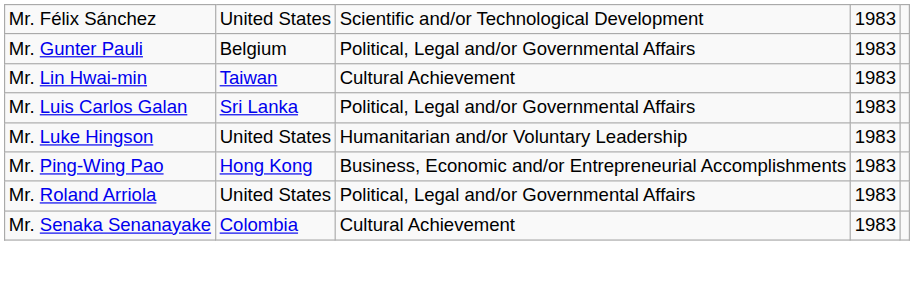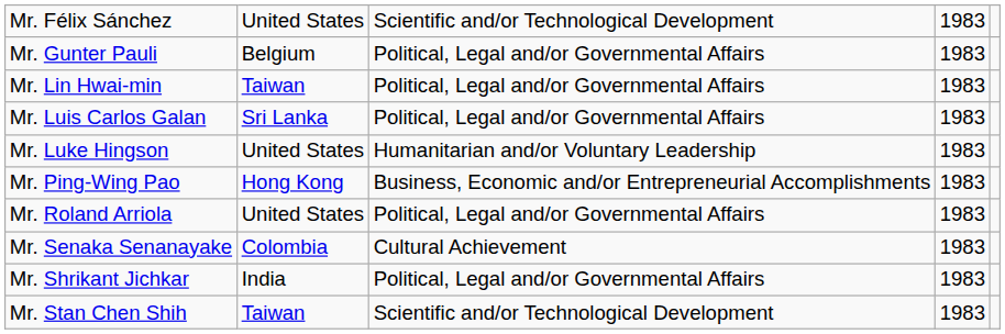 <table class="wikitable">
 <tr>
 <td>Mr. Félix Sánchez</td>
 <td>United States</td>
 <td>Scientific and/or Technological Development</td>
 <td style="text-align:right;">1983</td>
 <td></td>
 </tr>
 <tr>
 <td>Mr. <a href='#'>Gunter Pauli</a></td>
 <td>Belgium</td>
 <td>Political, Legal and/or Governmental Affairs</td>
 <td style="text-align:right;">1983</td>
 <td></td>
 </tr>
 <tr>
 <td>Mr. <a href='#'>Lin Hwai-min</a></td>
 <td><a href='#'>Taiwan</a></td>
-<td>Cultural Achievement</td>
+<td>Political, Legal and/or Governmental Affairs</td>
 <td style="text-align:right;">1983</td>
 <td></td>
 </tr>
 <tr>
 <td>Mr. <a href='#'>Luis Carlos Galan</a></td>
 <td><a href='#'>Sri Lanka</a></td>
 <td>Political, Legal and/or Governmental Affairs</td>
 <td style="text-align:right;">1983</td>
 <td></td>
 </tr>
 <tr>
 <td>Mr. <a href='#'>Luke Hingson</a></td>
 <td>United States</td>
 <td>Humanitarian and/or Voluntary Leadership</td>
 <td style="text-align:right;">1983</td>
 <td></td>
 </tr>
 <tr>
 <td>Mr. <a href='#'>Ping-Wing Pao</a></td>
 <td><a href='#'>Hong Kong</a></td>
 <td>Business, Economic and/or Entrepreneurial Accomplishments</td>
 <td style="text-align:right;">1983</td>
 <td></td>
 </tr>
 <tr>
 <td>Mr. <a href='#'>Roland Arriola</a></td>
 <td>United States</td>
 <td>Political, Legal and/or Governmental Affairs</td>
 <td style="text-align:right;">1983</td>
 <td></td>
 </tr>
 <tr>
 <td>Mr. <a href='#'>Senaka Senanayake</a></td>
 <td><a href='#'>Colombia</a></td>
 <td>Cultural Achievement</td>
 <td style="text-align:right;">1983</td>
 <td></td>
 </tr>
+<tr>
+<td>Mr. <a href='#'>Shrikant Jichkar</a></td>
+<td>India</td>
+<td>Political, Legal and/or Governmental Affairs</td>
+<td style="text-align:right;">1983</td>
+<td></td>
+</tr>
+<tr>
+<td>Mr. <a href='#'>Stan Chen Shih</a></td>
+<td><a href='#'>Taiwan</a></td>
+<td>Scientific and/or Technological Development</td>
+<td style="text-align:right;">1983</td>
+<td></td>
+</tr>
 </table>
